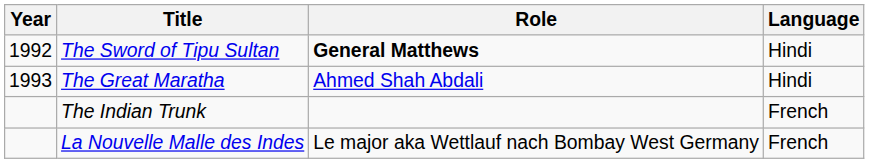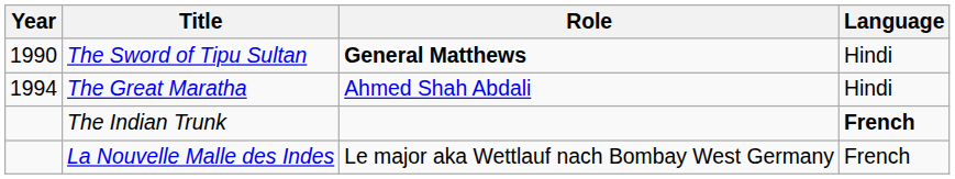 <table class="wikitable sortable">
 <tr>
 <th scope="col">Year</th>
 <th scope="col">Title</th>
 <th scope="col">Role</th>
 <th scope="col">Language</th>
 </tr>
 <tr>
-<td>1992</td>
+<td>1990</td>
 <td><em><a href='#'>The Sword of Tipu Sultan</a></em></td>
 <td><strong>General Matthews</strong></td>
 <td>Hindi</td>
 </tr>
 <tr>
-<td>1993</td>
+<td>1994</td>
 <td><em><a href='#'>The Great Maratha</a></em></td>
 <td><a href='#'>Ahmed Shah Abdali</a></td>
 <td>Hindi</td>
 </tr>
 <tr>
 <td></td>
 <td><em>The Indian Trunk</em></td>
 <td></td>
-<td>French</td>
+<td><strong>French</strong></td>
 </tr>
 <tr>
 <td></td>
 <td><em><a href='#'>La Nouvelle Malle des Indes</a></em></td>
 <td>Le major aka Wettlauf nach Bombay West Germany</td>
 <td>French</td>
 </tr>
 </table>
